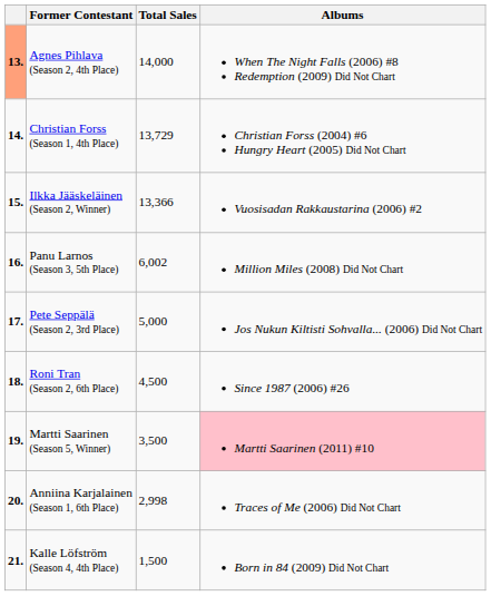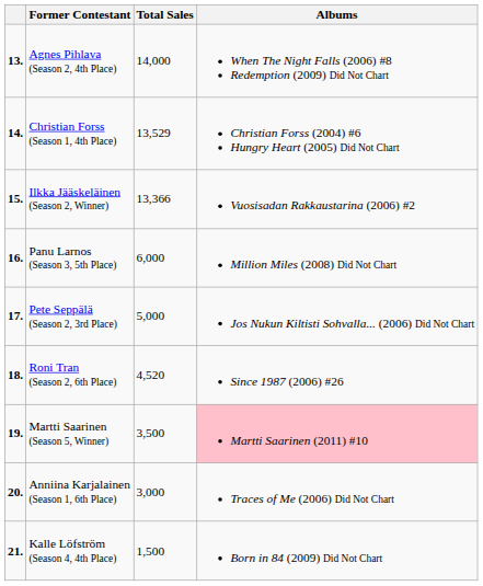 <table class="wikitable">
 <tr>
 <th></th>
 <th>Former Contestant</th>
 <th>Total Sales</th>
 <th>Albums</th>
 </tr>
 <tr>
-<td style="background: lightsalmon;"><strong>13.</strong></td>
+<td><strong>13.</strong></td>
 <td><a href='#'>Agnes Pihlava</a> <small><br>(Season 2, 4th Place)</small></td>
 <td>14,000</td>
 <td><br><ul><li><em>When The Night Falls</em> (2006) #8</li><li><em>Redemption</em> (2009) <small>Did Not Chart</small></li></ul></td>
 </tr>
 <tr>
 <td><strong>14.</strong></td>
 <td><a href='#'>Christian Forss</a> <small><br>(Season 1, 4th Place)</small></td>
-<td>13,729</td>
+<td>13,529</td>
 <td><br><ul><li><em>Christian Forss</em> (2004) #6</li><li><em>Hungry Heart</em> (2005) <small>Did Not Chart</small></li></ul></td>
 </tr>
 <tr>
 <td><strong>15.</strong></td>
 <td><a href='#'>Ilkka Jääskeläinen</a> <small><br>(Season 2, Winner)</small></td>
 <td>13,366</td>
 <td><br><ul><li><em>Vuosisadan Rakkaustarina</em> (2006) #2</li></ul></td>
 </tr>
 <tr>
 <td><strong>16.</strong></td>
 <td>Panu Larnos <br><small>(Season 3, 5th Place)</small></td>
-<td>6,002</td>
+<td>6,000</td>
 <td><br><ul><li><em>Million Miles</em> (2008) <small>Did Not Chart</small></li></ul></td>
 </tr>
 <tr>
 <td><strong>17.</strong></td>
 <td><a href='#'>Pete Seppälä</a> <br><small>(Season 2, 3rd Place)</small></td>
 <td>5,000</td>
 <td><br><ul><li><em>Jos Nukun Kiltisti Sohvalla...</em> (2006) <small>Did Not Chart</small></li></ul></td>
 </tr>
 <tr>
 <td><strong>18.</strong></td>
 <td><a href='#'>Roni Tran</a> <br><small>(Season 2, 6th Place)</small></td>
-<td>4,500</td>
+<td>4,520</td>
 <td><br><ul><li><em>Since 1987</em> (2006) #26</li></ul></td>
 </tr>
 <tr>
 <td><strong>19.</strong></td>
 <td>Martti Saarinen <br><small>(Season 5, Winner)</small></td>
 <td>3,500</td>
 <td style="background: pink;"><br><ul><li><em>Martti Saarinen</em> (2011) #10</li></ul></td>
 </tr>
 <tr>
 <td><strong>20.</strong></td>
 <td>Anniina Karjalainen <br><small>(Season 1, 6th Place)</small></td>
-<td>2,998</td>
+<td>3,000</td>
 <td><br><ul><li><em>Traces of Me</em> (2006) <small>Did Not Chart</small></li></ul></td>
 </tr>
 <tr>
 <td><strong>21.</strong></td>
 <td>Kalle Löfström <br><small>(Season 4, 4th Place)</small></td>
 <td>1,500</td>
 <td><br><ul><li><em>Born in 84</em> (2009) <small>Did Not Chart</small></li></ul></td>
 </tr>
 </table>
